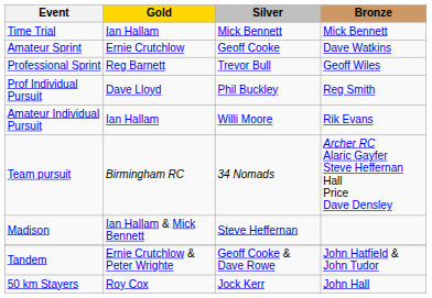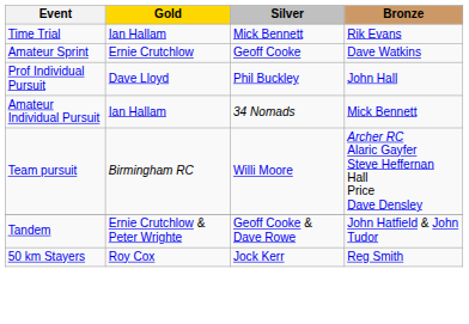 <table class="wikitable" style="font-size: 100%">
 <tr>
 <th width=200>Event</th>
 <th width=250 style="background-color: gold;">Gold</th>
 <th width=250 style="background-color: silver;">Silver</th>
 <th width=250 style="background-color: #cc9966;">Bronze</th>
 </tr>
 <tr>
 <td><a href='#'>Time Trial</a></td>
 <td><a href='#'>Ian Hallam</a></td>
 <td><a href='#'>Mick Bennett</a></td>
-<td><a href='#'>Mick Bennett</a></td>
+<td><a href='#'>Rik Evans</a></td>
 </tr>
 <tr>
 <td><a href='#'>Amateur Sprint</a></td>
 <td><a href='#'>Ernie Crutchlow</a></td>
 <td><a href='#'>Geoff Cooke</a></td>
 <td><a href='#'>Dave Watkins</a></td>
 </tr>
 <tr>
-<td><a href='#'>Professional Sprint</a></td>
-<td><a href='#'>Reg Barnett</a></td>
-<td><a href='#'>Trevor Bull</a></td>
-<td><a href='#'>Geoff Wiles</a></td>
-</tr>
-<tr>
 <td><a href='#'>Prof Individual Pursuit</a></td>
 <td><a href='#'>Dave Lloyd</a></td>
 <td><a href='#'>Phil Buckley</a></td>
-<td><a href='#'>Reg Smith</a></td>
+<td><a href='#'>John Hall</a></td>
 </tr>
 <tr>
 <td><a href='#'>Amateur Individual Pursuit</a></td>
 <td><a href='#'>Ian Hallam</a></td>
-<td><a href='#'>Willi Moore</a></td>
-<td><a href='#'>Rik Evans</a></td>
+<td><em>34 Nomads</em></td>
+<td><a href='#'>Mick Bennett</a></td>
 </tr>
 <tr>
 <td><a href='#'>Team pursuit</a></td>
 <td><em>Birmingham RC</em></td>
-<td><em>34 Nomads</em></td>
+<td><a href='#'>Willi Moore</a></td>
 <td><em><a href='#'>Archer RC</a></em><br><a href='#'>Alaric Gayfer</a><br> <a href='#'>Steve Heffernan</a><br>Hall<br>Price<br> <a href='#'>Dave Densley</a></td>
-</tr>
-<tr>
-<td><a href='#'>Madison</a></td>
-<td><a href='#'>Ian Hallam</a> & <a href='#'>Mick Bennett</a></td>
-<td><a href='#'>Steve Heffernan</a></td>
-<td></td>
 </tr>
 <tr>
 </tr>
 <tr>
 <td><a href='#'>Tandem</a></td>
 <td><a href='#'>Ernie Crutchlow</a> & <a href='#'>Peter Wrighte</a></td>
 <td><a href='#'>Geoff Cooke</a> & <a href='#'>Dave Rowe</a></td>
 <td><a href='#'>John Hatfield</a> & <a href='#'>John Tudor</a></td>
 </tr>
 <tr>
 <td><a href='#'>50 km Stayers</a></td>
 <td><a href='#'>Roy Cox</a></td>
 <td><a href='#'>Jock Kerr</a></td>
-<td><a href='#'>John Hall</a></td>
+<td><a href='#'>Reg Smith</a></td>
 </tr>
 </table>
